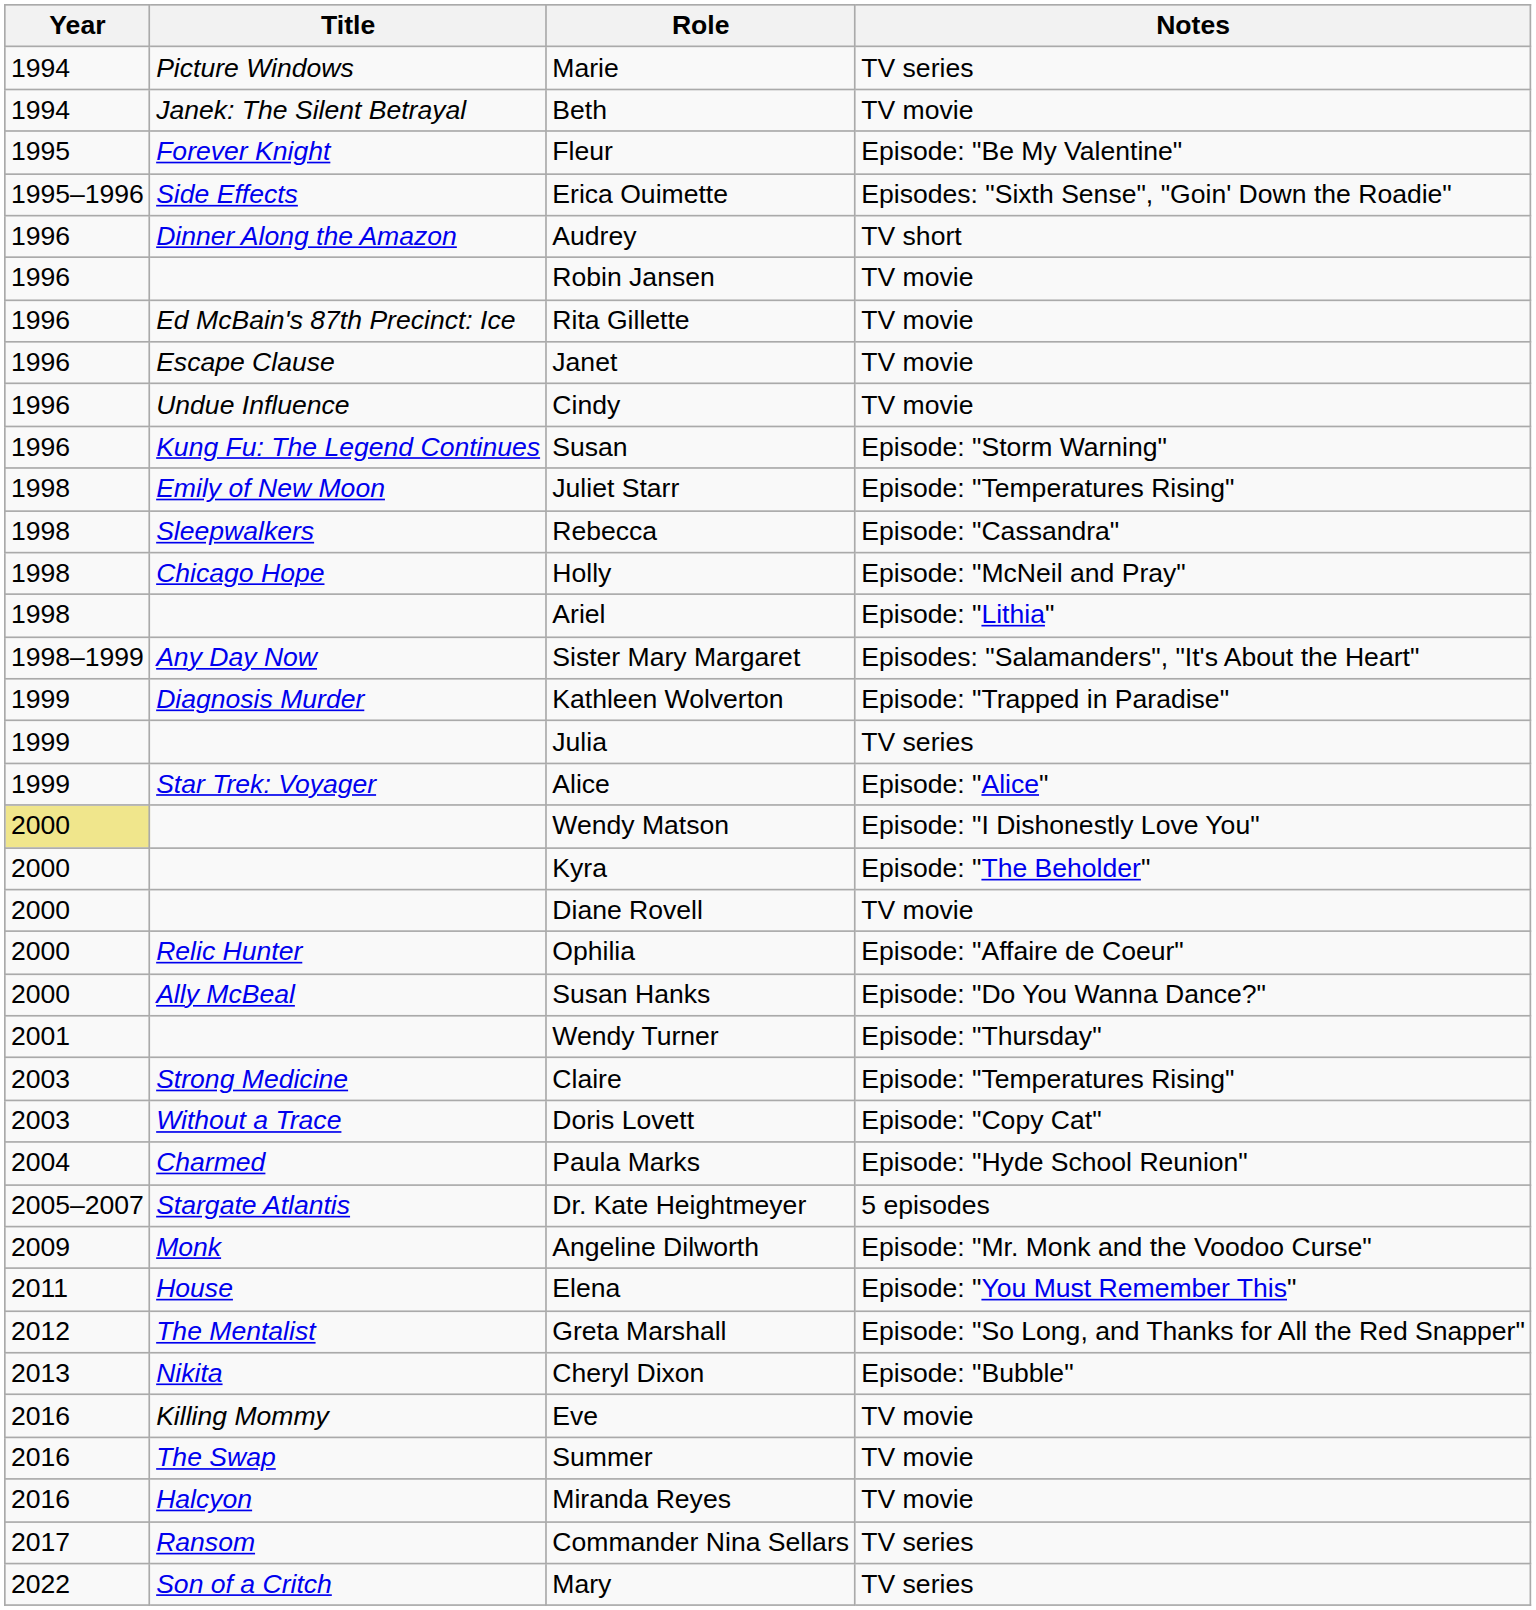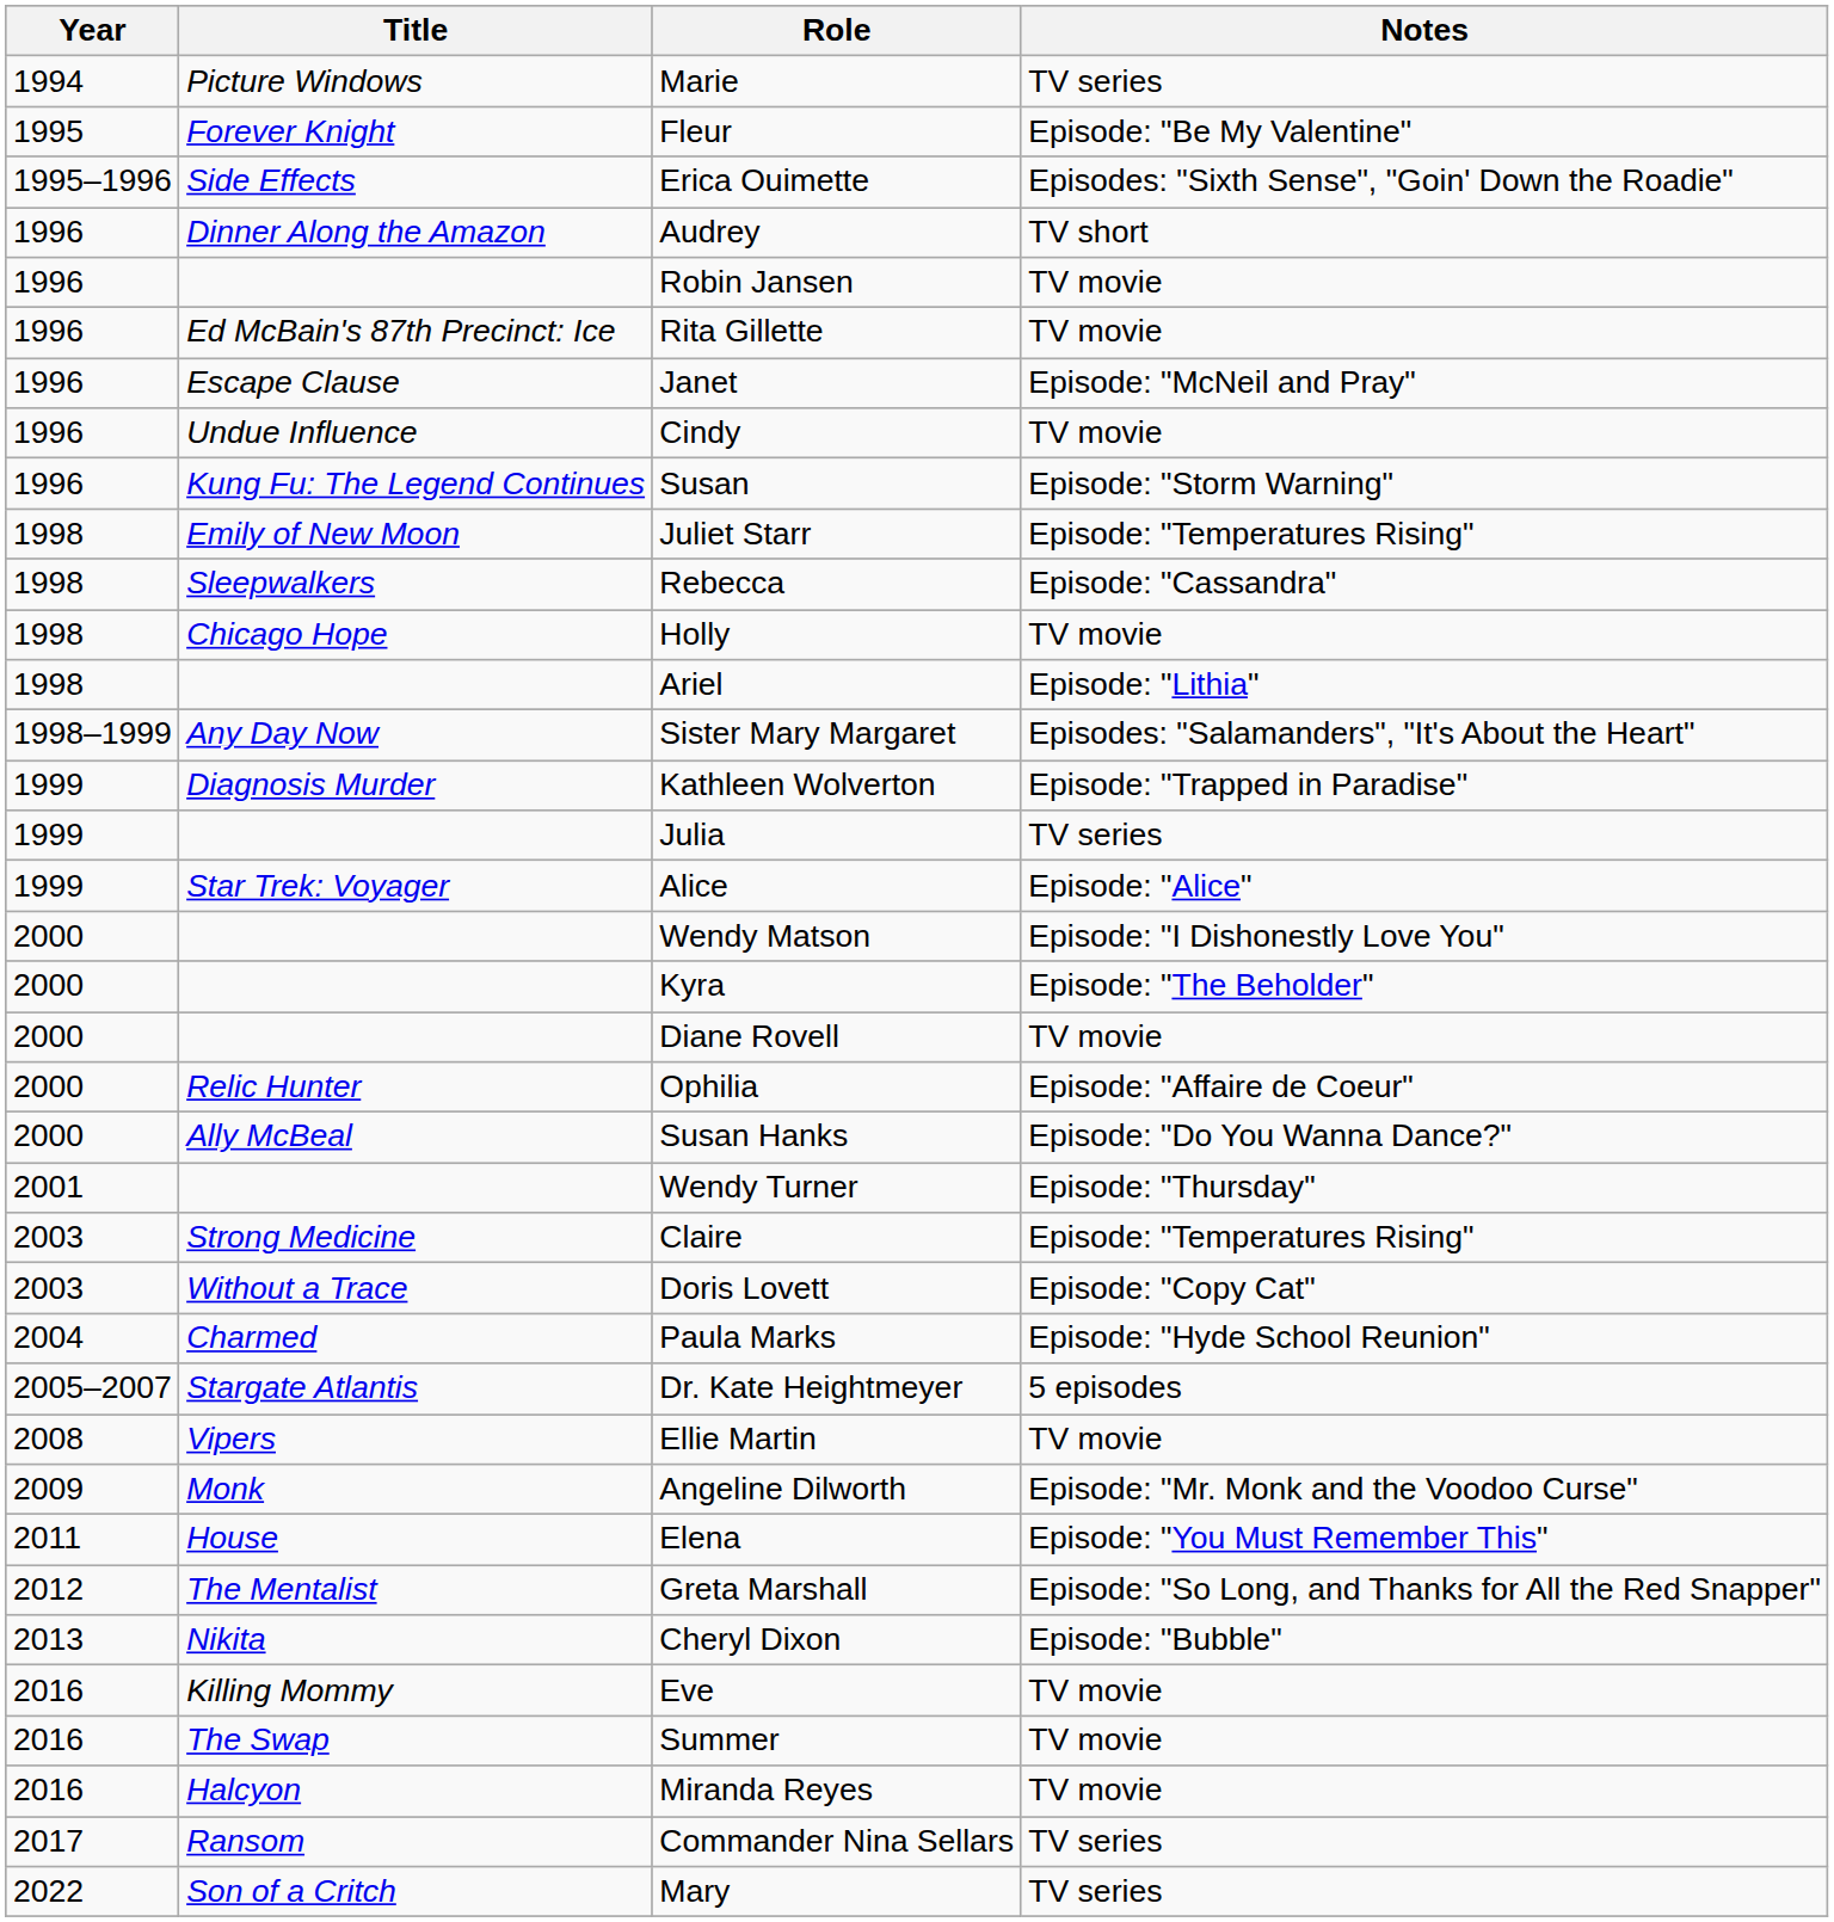 <table class="wikitable sortable">
 <tr>
 <th>Year</th>
 <th>Title</th>
 <th>Role</th>
 <th class="unsortable">Notes</th>
 </tr>
 <tr>
 <td>1994</td>
 <td><em>Picture Windows</em></td>
 <td>Marie</td>
 <td>TV series</td>
-</tr>
-<tr>
-<td>1994</td>
-<td><em>Janek: The Silent Betrayal</em></td>
-<td>Beth</td>
-<td>TV movie</td>
 </tr>
 <tr>
 <td>1995</td>
 <td><em><a href='#'>Forever Knight</a></em></td>
 <td>Fleur</td>
 <td>Episode: "Be My Valentine"</td>
 </tr>
 <tr>
 <td>1995–1996</td>
 <td><em><a href='#'>Side Effects</a></em></td>
 <td>Erica Ouimette</td>
 <td>Episodes: "Sixth Sense", "Goin' Down the Roadie"</td>
 </tr>
 <tr>
 <td>1996</td>
 <td><em><a href='#'>Dinner Along the Amazon</a></em></td>
 <td>Audrey</td>
 <td>TV short</td>
 </tr>
 <tr>
 <td>1996</td>
 <td><em></em></td>
 <td>Robin Jansen</td>
 <td>TV movie</td>
 </tr>
 <tr>
 <td>1996</td>
 <td><em>Ed McBain's 87th Precinct: Ice</em></td>
 <td>Rita Gillette</td>
 <td>TV movie</td>
 </tr>
 <tr>
 <td>1996</td>
 <td><em>Escape Clause</em></td>
 <td>Janet</td>
-<td>TV movie</td>
+<td>Episode: "McNeil and Pray"</td>
 </tr>
 <tr>
 <td>1996</td>
 <td><em>Undue Influence</em></td>
 <td>Cindy</td>
 <td>TV movie</td>
 </tr>
 <tr>
 <td>1996</td>
 <td><em><a href='#'>Kung Fu: The Legend Continues</a></em></td>
 <td>Susan</td>
 <td>Episode: "Storm Warning"</td>
 </tr>
 <tr>
 <td>1998</td>
 <td><em><a href='#'>Emily of New Moon</a></em></td>
 <td>Juliet Starr</td>
 <td>Episode: "Temperatures Rising"</td>
 </tr>
 <tr>
 <td>1998</td>
 <td><em><a href='#'>Sleepwalkers</a></em></td>
 <td>Rebecca</td>
 <td>Episode: "Cassandra"</td>
 </tr>
 <tr>
 <td>1998</td>
 <td><em><a href='#'>Chicago Hope</a></em></td>
 <td>Holly</td>
-<td>Episode: "McNeil and Pray"</td>
+<td>TV movie</td>
 </tr>
 <tr>
 <td>1998</td>
 <td><em></em></td>
 <td>Ariel</td>
 <td>Episode: "<a href='#'>Lithia</a>"</td>
 </tr>
 <tr>
 <td>1998–1999</td>
 <td><em><a href='#'>Any Day Now</a></em></td>
 <td>Sister Mary Margaret</td>
 <td>Episodes: "Salamanders", "It's About the Heart"</td>
 </tr>
 <tr>
 <td>1999</td>
 <td><em><a href='#'>Diagnosis Murder</a></em></td>
 <td>Kathleen Wolverton</td>
 <td>Episode: "Trapped in Paradise"</td>
 </tr>
 <tr>
 <td>1999</td>
 <td><em></em></td>
 <td>Julia</td>
 <td>TV series</td>
 </tr>
 <tr>
 <td>1999</td>
 <td><em><a href='#'>Star Trek: Voyager</a></em></td>
 <td>Alice</td>
 <td>Episode: "<a href='#'>Alice</a>"</td>
 </tr>
 <tr>
-<td style="background: khaki;">2000</td>
+<td>2000</td>
 <td><em></em></td>
 <td>Wendy Matson</td>
 <td>Episode: "I Dishonestly Love You"</td>
 </tr>
 <tr>
 <td>2000</td>
 <td><em></em></td>
 <td>Kyra</td>
 <td>Episode: "<a href='#'>The Beholder</a>"</td>
 </tr>
 <tr>
 <td>2000</td>
 <td><em></em></td>
 <td>Diane Rovell</td>
 <td>TV movie</td>
 </tr>
 <tr>
 <td>2000</td>
 <td><em><a href='#'>Relic Hunter</a></em></td>
 <td>Ophilia</td>
 <td>Episode: "Affaire de Coeur"</td>
 </tr>
 <tr>
 <td>2000</td>
 <td><em><a href='#'>Ally McBeal</a></em></td>
 <td>Susan Hanks</td>
 <td>Episode: "Do You Wanna Dance?"</td>
 </tr>
 <tr>
 <td>2001</td>
 <td><em></em></td>
 <td>Wendy Turner</td>
 <td>Episode: "Thursday"</td>
 </tr>
 <tr>
 <td>2003</td>
 <td><em><a href='#'>Strong Medicine</a></em></td>
 <td>Claire</td>
 <td>Episode: "Temperatures Rising"</td>
 </tr>
 <tr>
 <td>2003</td>
 <td><em><a href='#'>Without a Trace</a></em></td>
 <td>Doris Lovett</td>
 <td>Episode: "Copy Cat"</td>
 </tr>
 <tr>
 <td>2004</td>
 <td><em><a href='#'>Charmed</a></em></td>
 <td>Paula Marks</td>
 <td>Episode: "Hyde School Reunion"</td>
 </tr>
 <tr>
 <td>2005–2007</td>
 <td><em><a href='#'>Stargate Atlantis</a></em></td>
 <td>Dr. Kate Heightmeyer</td>
 <td>5 episodes</td>
 </tr>
 <tr>
+<td>2008</td>
+<td><em><a href='#'>Vipers</a></em></td>
+<td>Ellie Martin</td>
+<td>TV movie</td>
+</tr>
+<tr>
 <td>2009</td>
 <td><em><a href='#'>Monk</a></em></td>
 <td>Angeline Dilworth</td>
 <td>Episode: "Mr. Monk and the Voodoo Curse"</td>
 </tr>
 <tr>
 <td>2011</td>
 <td><em><a href='#'>House</a></em></td>
 <td>Elena</td>
 <td>Episode: "<a href='#'>You Must Remember This</a>"</td>
 </tr>
 <tr>
 <td>2012</td>
 <td data-sort-value="Mentalist, The"><em><a href='#'>The Mentalist</a></em></td>
 <td>Greta Marshall</td>
 <td>Episode: "So Long, and Thanks for All the Red Snapper"</td>
 </tr>
 <tr>
 <td>2013</td>
 <td><em><a href='#'>Nikita</a></em></td>
 <td>Cheryl Dixon</td>
 <td>Episode: "Bubble"</td>
 </tr>
 <tr>
 <td>2016</td>
 <td><em>Killing Mommy</em></td>
 <td>Eve</td>
 <td>TV movie</td>
 </tr>
 <tr>
 <td>2016</td>
 <td data-sort-value="Swap, The"><em><a href='#'>The Swap</a></em></td>
 <td>Summer</td>
 <td>TV movie</td>
 </tr>
 <tr>
 <td>2016</td>
 <td><em><a href='#'>Halcyon</a></em></td>
 <td>Miranda Reyes</td>
 <td>TV movie</td>
 </tr>
 <tr>
 <td>2017</td>
 <td><em><a href='#'>Ransom</a></em></td>
 <td>Commander Nina Sellars</td>
 <td>TV series</td>
 </tr>
 <tr>
 <td>2022</td>
 <td><em><a href='#'>Son of a Critch</a></em></td>
 <td>Mary</td>
 <td>TV series</td>
 </tr>
 </table>
